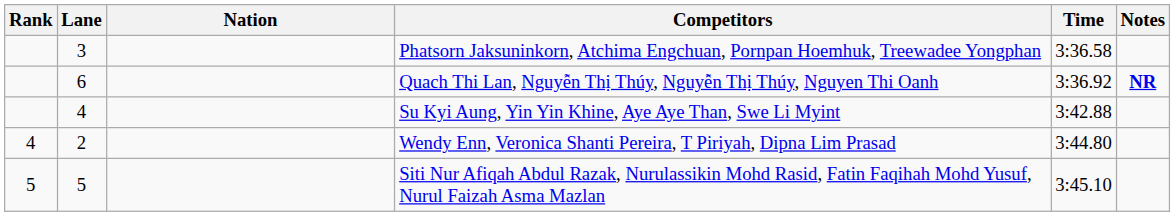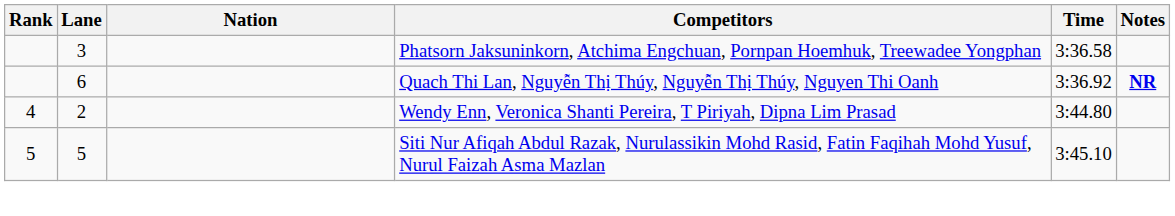 <table class="wikitable sortable"  style="width:75%; text-align:center; font-size:95%;">
 <tr>
 <th width=15>Rank</th>
 <th width=15>Lane</th>
 <th width=300>Nation</th>
 <th width=700>Competitors</th>
 <th width=15>Time</th>
 <th width=15>Notes</th>
 </tr>
 <tr>
 <td></td>
 <td>3</td>
 <td align=left></td>
 <td align=left><a href='#'>Phatsorn Jaksuninkorn</a>, <a href='#'>Atchima Engchuan</a>, <a href='#'>Pornpan Hoemhuk</a>, <a href='#'>Treewadee Yongphan</a></td>
 <td>3:36.58</td>
 <td></td>
 </tr>
 <tr>
 <td></td>
 <td>6</td>
 <td align=left></td>
 <td align=left><a href='#'>Quach Thi Lan</a>, <a href='#'>Nguyễn Thị Thúy</a>, <a href='#'>Nguyễn Thị Thúy</a>, <a href='#'>Nguyen Thi Oanh</a></td>
 <td>3:36.92</td>
 <td><strong><a href='#'>NR</a></strong></td>
 </tr>
 <tr>
-<td></td>
-<td>4</td>
-<td align=left></td>
-<td align=left><a href='#'>Su Kyi Aung</a>, <a href='#'>Yin Yin Khine</a>, <a href='#'>Aye Aye Than</a>, <a href='#'>Swe Li Myint</a></td>
-<td>3:42.88</td>
-<td></td>
-</tr>
-<tr>
 <td>4</td>
 <td>2</td>
 <td align=left></td>
 <td align=left><a href='#'>Wendy Enn</a>, <a href='#'>Veronica Shanti Pereira</a>, <a href='#'>T Piriyah</a>, <a href='#'>Dipna Lim Prasad</a></td>
 <td>3:44.80</td>
 <td></td>
 </tr>
 <tr>
 <td>5</td>
 <td>5</td>
 <td align=left></td>
 <td align=left><a href='#'>Siti Nur Afiqah Abdul Razak</a>, <a href='#'>Nurulassikin Mohd Rasid</a>, <a href='#'>Fatin Faqihah Mohd Yusuf</a>, <a href='#'>Nurul Faizah Asma Mazlan</a></td>
 <td>3:45.10</td>
 <td></td>
 </tr>
 </table>
